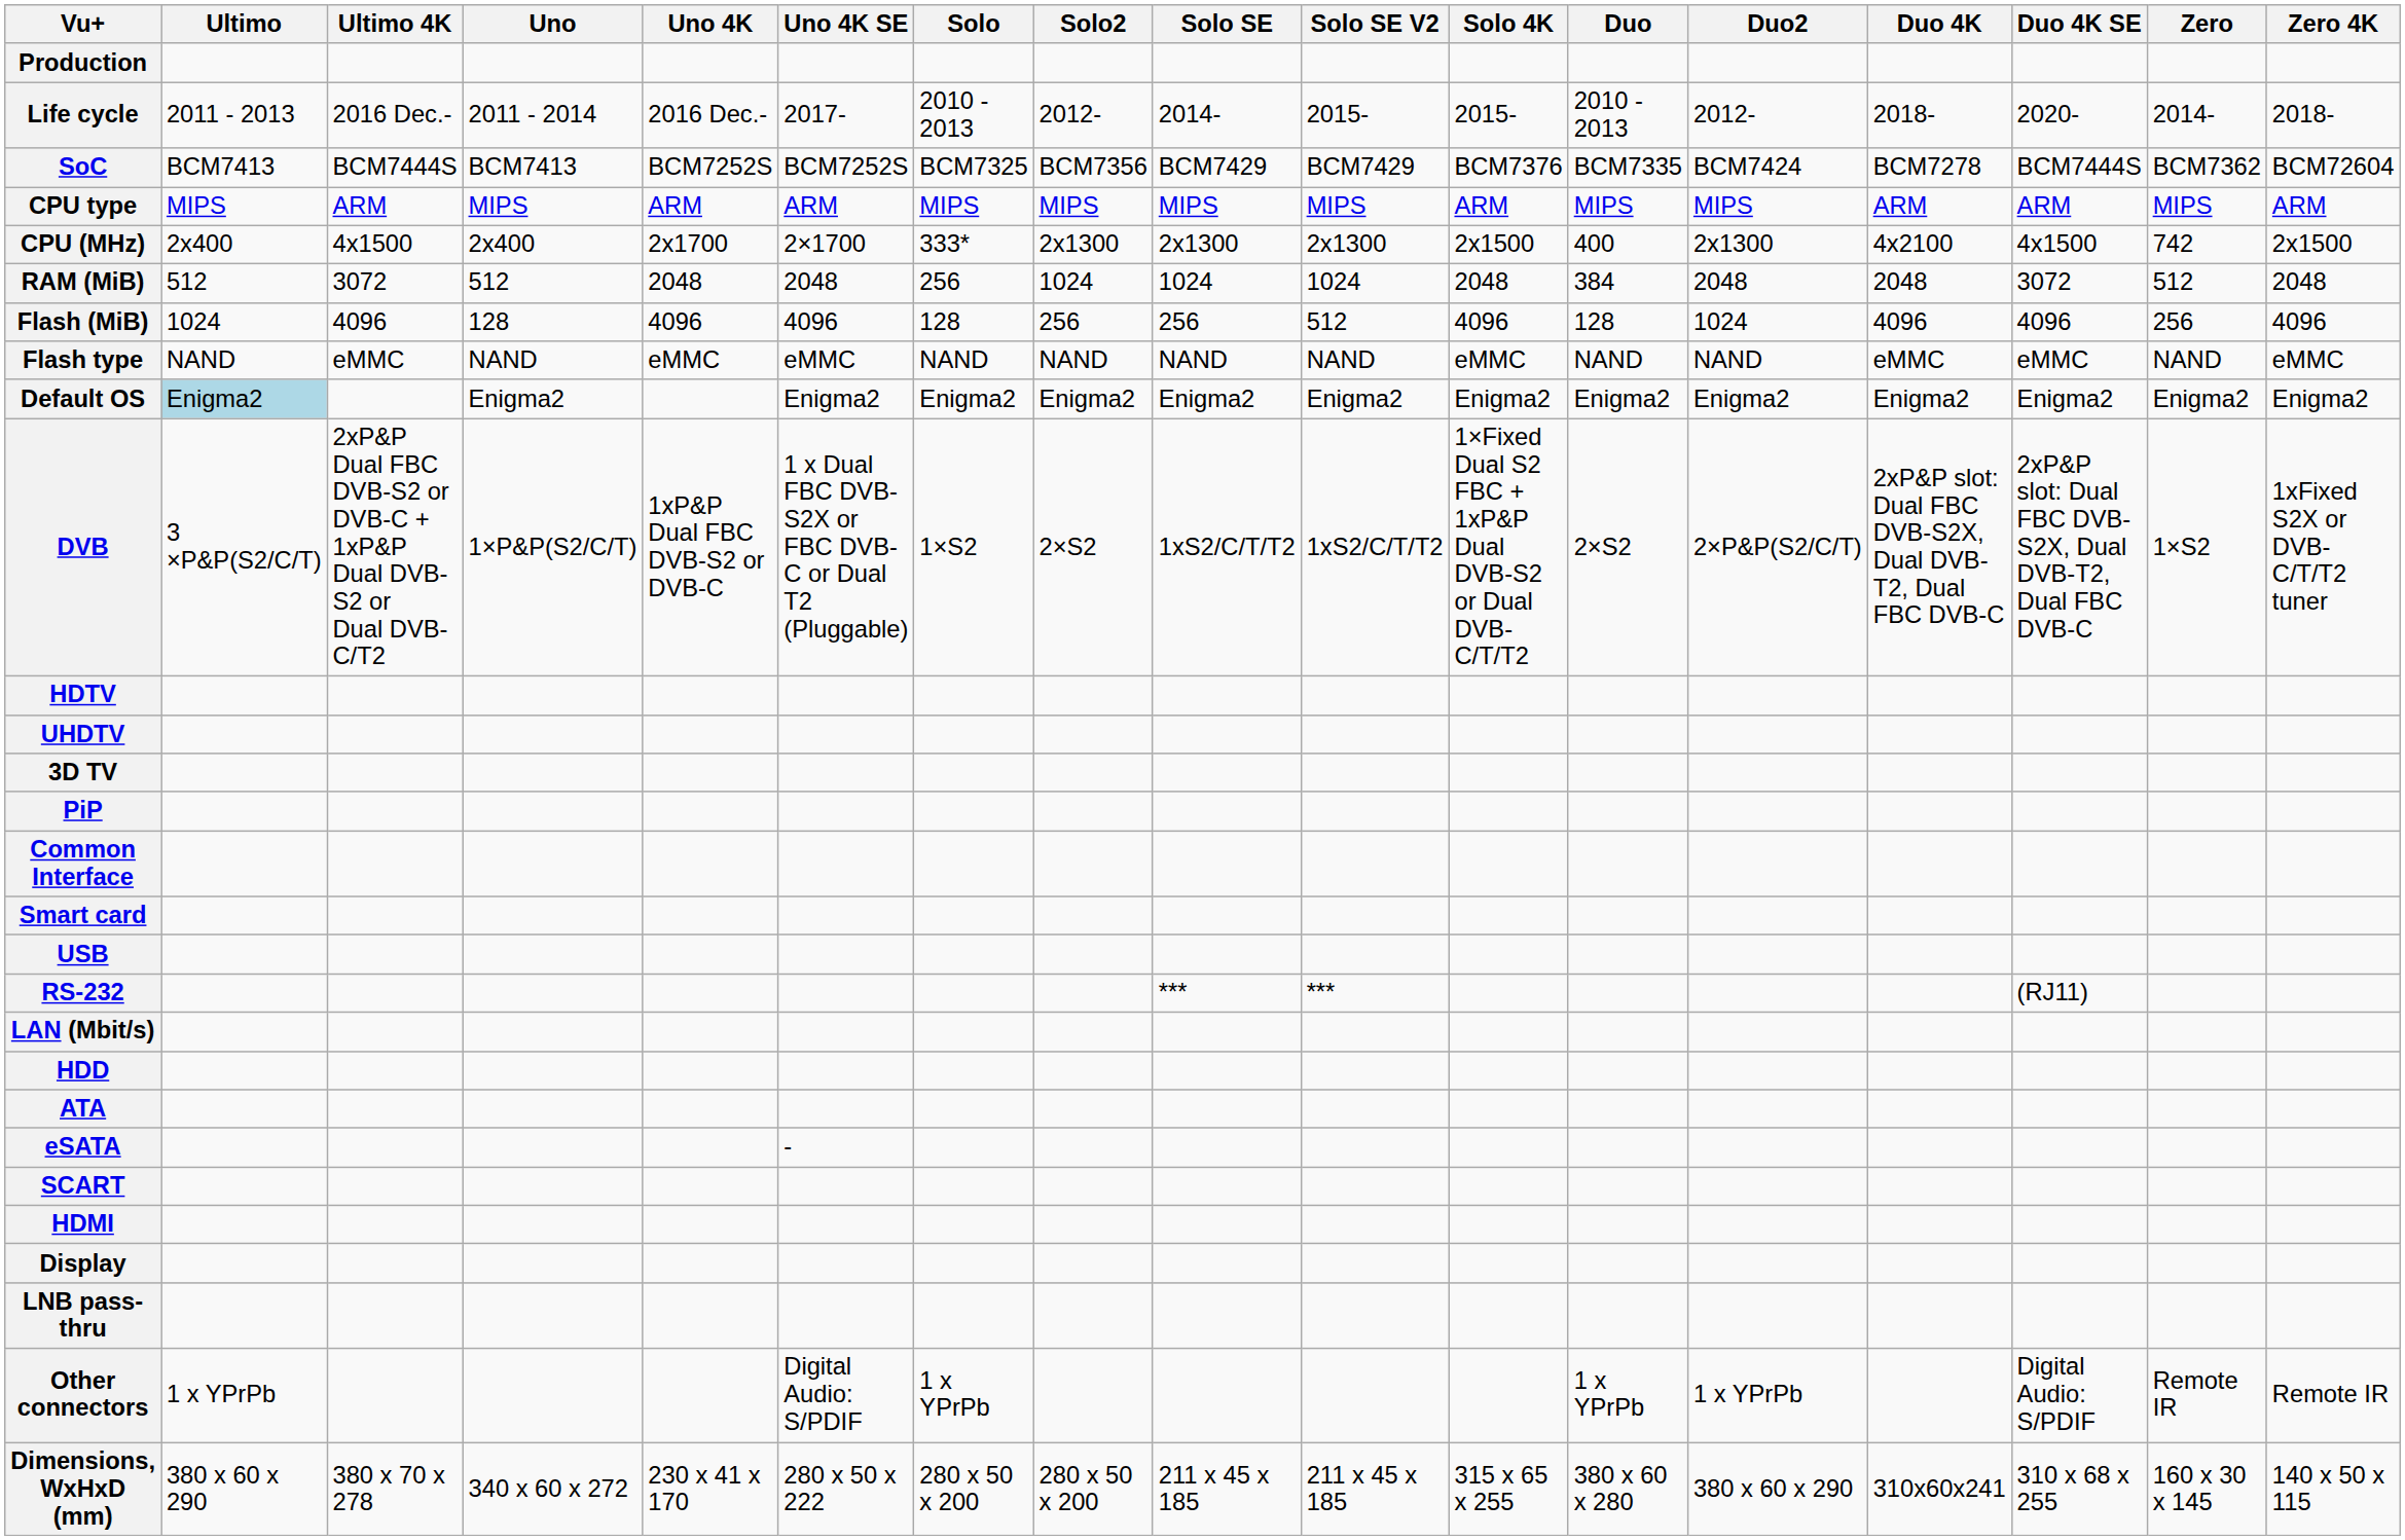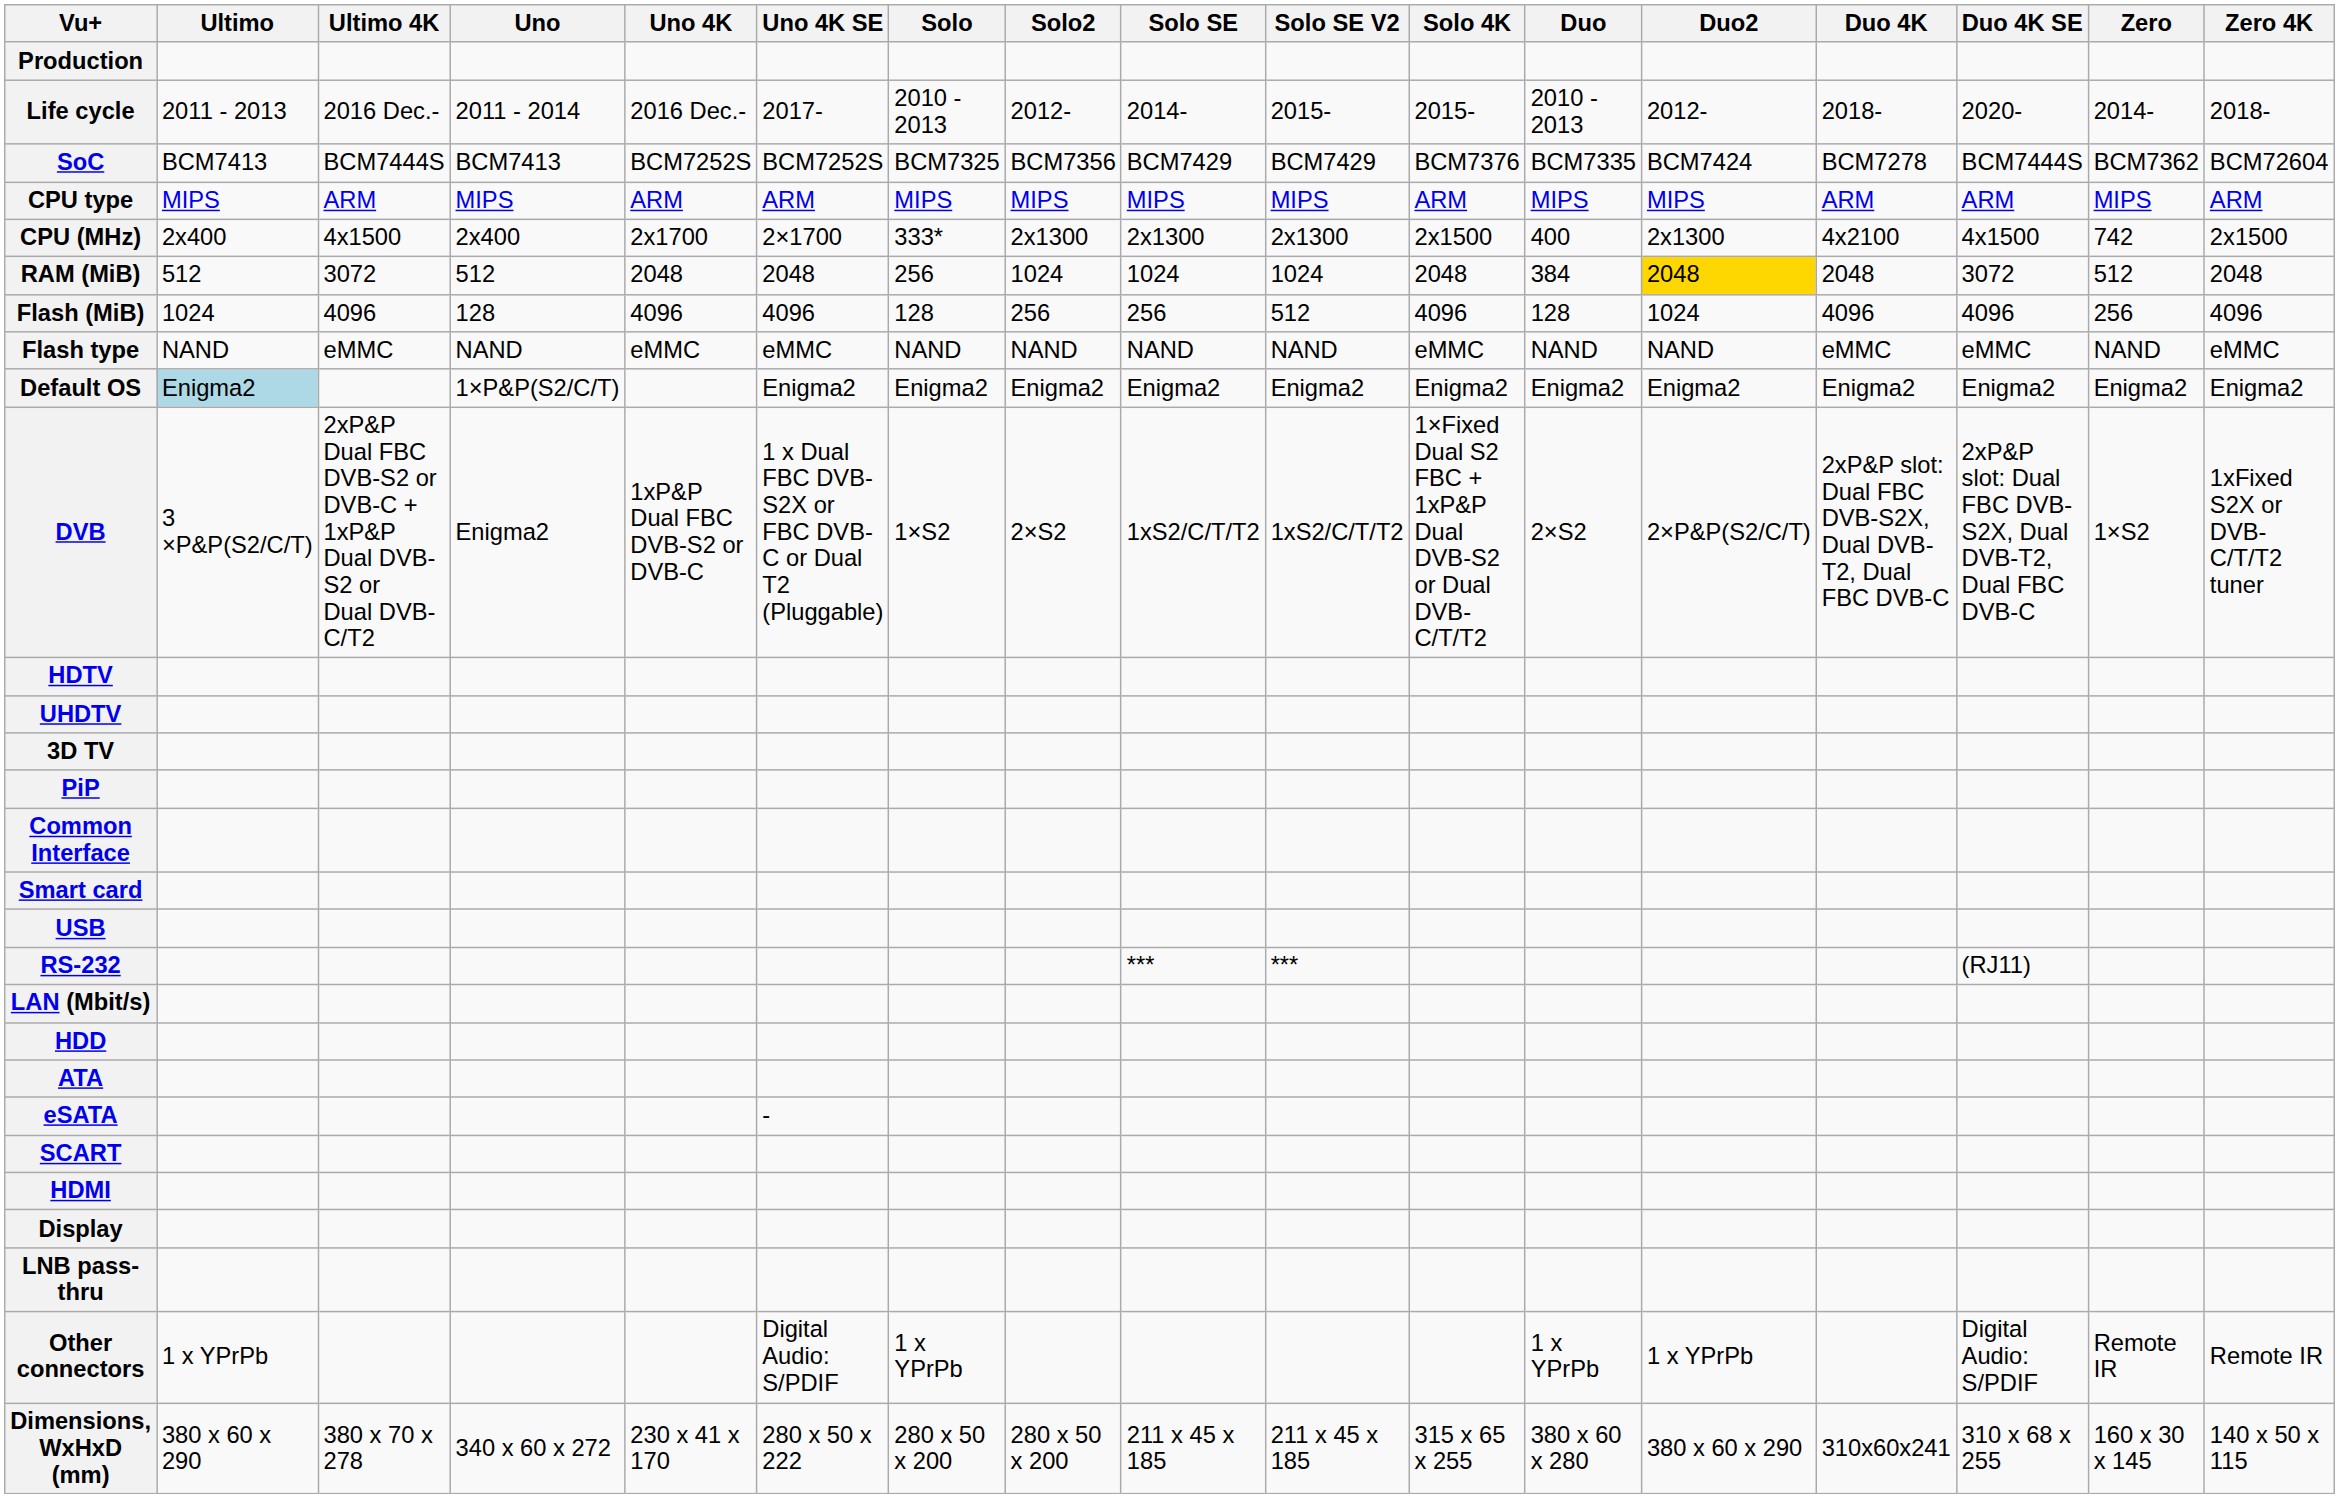 <table class="wikitable">
 <tr>
 <th>Vu+</th>
 <th>Ultimo</th>
 <th>Ultimo 4K</th>
 <th>Uno</th>
 <th>Uno 4K</th>
 <th>Uno 4K SE</th>
 <th>Solo</th>
 <th>Solo2</th>
 <th>Solo SE</th>
 <th>Solo SE V2</th>
 <th>Solo 4K</th>
 <th>Duo</th>
 <th>Duo2</th>
 <th>Duo 4K</th>
 <th>Duo 4K SE</th>
 <th>Zero</th>
 <th>Zero 4K</th>
 </tr>
 <tr>
 <th>Production</th>
 <td></td>
 <td></td>
 <td></td>
 <td></td>
 <td></td>
 <td></td>
 <td></td>
 <td></td>
 <td></td>
 <td></td>
 <td></td>
 <td></td>
 <td></td>
 <td></td>
 <td></td>
 <td></td>
 </tr>
 <tr>
 <th>Life cycle</th>
 <td>2011 - 2013</td>
 <td>2016 Dec.-</td>
 <td>2011 - 2014</td>
 <td>2016 Dec.-</td>
 <td>2017-</td>
 <td>2010 - 2013</td>
 <td>2012-</td>
 <td>2014-</td>
 <td>2015-</td>
 <td>2015-</td>
 <td>2010 - 2013</td>
 <td>2012-</td>
 <td>2018-</td>
 <td>2020-</td>
 <td>2014-</td>
 <td>2018-</td>
 </tr>
 <tr>
 <th><a href='#'>SoC</a></th>
 <td>BCM7413</td>
 <td>BCM7444S</td>
 <td>BCM7413</td>
 <td>BCM7252S</td>
 <td>BCM7252S</td>
 <td>BCM7325</td>
 <td>BCM7356</td>
 <td>BCM7429</td>
 <td>BCM7429</td>
 <td>BCM7376</td>
 <td>BCM7335</td>
 <td>BCM7424</td>
 <td>BCM7278</td>
 <td>BCM7444S</td>
 <td>BCM7362</td>
 <td>BCM72604</td>
 </tr>
 <tr>
 <th>CPU type</th>
 <td><a href='#'>MIPS</a></td>
 <td><a href='#'>ARM</a></td>
 <td><a href='#'>MIPS</a></td>
 <td><a href='#'>ARM</a></td>
 <td><a href='#'>ARM</a></td>
 <td><a href='#'>MIPS</a></td>
 <td><a href='#'>MIPS</a></td>
 <td><a href='#'>MIPS</a></td>
 <td><a href='#'>MIPS</a></td>
 <td><a href='#'>ARM</a></td>
 <td><a href='#'>MIPS</a></td>
 <td><a href='#'>MIPS</a></td>
 <td><a href='#'>ARM</a></td>
 <td><a href='#'>ARM</a></td>
 <td><a href='#'>MIPS</a></td>
 <td><a href='#'>ARM</a></td>
 </tr>
 <tr>
 <th>CPU (MHz)</th>
 <td>2x400</td>
 <td>4x1500</td>
 <td>2x400</td>
 <td>2x1700</td>
 <td>2×1700</td>
 <td>333*</td>
 <td>2x1300</td>
 <td>2x1300</td>
 <td>2x1300</td>
 <td>2x1500</td>
 <td>400</td>
 <td>2x1300</td>
 <td>4x2100</td>
 <td>4x1500</td>
 <td>742</td>
 <td>2x1500</td>
 </tr>
 <tr>
 <th>RAM (MiB)</th>
 <td>512</td>
 <td>3072</td>
 <td>512</td>
 <td>2048</td>
 <td>2048</td>
 <td>256</td>
 <td>1024</td>
 <td>1024</td>
 <td>1024</td>
 <td>2048</td>
 <td>384</td>
-<td>2048</td>
+<td style="background: gold;">2048</td>
 <td>2048</td>
 <td>3072</td>
 <td>512</td>
 <td>2048</td>
 </tr>
 <tr>
 <th>Flash (MiB)</th>
 <td>1024</td>
 <td>4096</td>
 <td>128</td>
 <td>4096</td>
 <td>4096</td>
 <td>128</td>
 <td>256</td>
 <td>256</td>
 <td>512</td>
 <td>4096</td>
 <td>128</td>
 <td>1024</td>
 <td>4096</td>
 <td>4096</td>
 <td>256</td>
 <td>4096</td>
 </tr>
 <tr>
 <th>Flash type</th>
 <td>NAND</td>
 <td>eMMC</td>
 <td>NAND</td>
 <td>eMMC</td>
 <td>eMMC</td>
 <td>NAND</td>
 <td>NAND</td>
 <td>NAND</td>
 <td>NAND</td>
 <td>eMMC</td>
 <td>NAND</td>
 <td>NAND</td>
 <td>eMMC</td>
 <td>eMMC</td>
 <td>NAND</td>
 <td>eMMC</td>
 </tr>
 <tr>
 <th>Default OS</th>
 <td style="background: lightblue;">Enigma2</td>
 <td></td>
-<td>Enigma2</td>
+<td>1×P&P(S2/C/T)</td>
 <td></td>
 <td>Enigma2</td>
 <td>Enigma2</td>
 <td>Enigma2</td>
 <td>Enigma2</td>
 <td>Enigma2</td>
 <td>Enigma2</td>
 <td>Enigma2</td>
 <td>Enigma2</td>
 <td>Enigma2</td>
 <td>Enigma2</td>
 <td>Enigma2</td>
 <td>Enigma2</td>
 </tr>
 <tr>
 <th><a href='#'>DVB</a></th>
 <td>3 ×P&P(S2/C/T)</td>
 <td>2xP&P Dual FBC DVB-S2 or<br>DVB-C + 1xP&P Dual DVB-S2 or<br>Dual DVB-C/T2</td>
-<td>1×P&P(S2/C/T)</td>
+<td>Enigma2</td>
 <td>1xP&P Dual FBC DVB-S2 or DVB-C</td>
 <td>1 x Dual FBC DVB-S2X or FBC DVB-C or Dual T2 (Pluggable)</td>
 <td>1×S2</td>
 <td>2×S2</td>
 <td>1xS2/C/T/T2</td>
 <td>1xS2/C/T/T2</td>
 <td>1×Fixed Dual S2 FBC + 1xP&P Dual DVB-S2 or Dual DVB-C/T/T2</td>
 <td>2×S2</td>
 <td>2×P&P(S2/C/T)</td>
 <td>2xP&P slot: Dual FBC DVB-S2X, Dual DVB-T2, Dual FBC DVB-C</td>
 <td>2xP&P slot: Dual FBC DVB-S2X, Dual DVB-T2, Dual FBC DVB-C</td>
 <td>1×S2</td>
 <td>1xFixed S2X or DVB-C/T/T2 tuner</td>
 </tr>
 <tr>
 <th><a href='#'>HDTV</a></th>
 <td></td>
 <td></td>
 <td></td>
 <td></td>
 <td></td>
 <td></td>
 <td></td>
 <td></td>
 <td></td>
 <td></td>
 <td></td>
 <td></td>
 <td></td>
 <td></td>
 <td></td>
 <td></td>
 </tr>
 <tr>
 <th><a href='#'>UHDTV</a></th>
 <td></td>
 <td></td>
 <td></td>
 <td></td>
 <td></td>
 <td></td>
 <td></td>
 <td></td>
 <td></td>
 <td></td>
 <td></td>
 <td></td>
 <td></td>
 <td></td>
 <td></td>
 <td></td>
 </tr>
 <tr>
 <th>3D TV</th>
 <td></td>
 <td></td>
 <td></td>
 <td></td>
 <td></td>
 <td></td>
 <td></td>
 <td></td>
 <td></td>
 <td></td>
 <td></td>
 <td></td>
 <td></td>
 <td></td>
 <td></td>
 <td></td>
 </tr>
 <tr>
 <th><a href='#'>PiP</a></th>
 <td></td>
 <td></td>
 <td></td>
 <td></td>
 <td></td>
 <td></td>
 <td></td>
 <td></td>
 <td></td>
 <td></td>
 <td></td>
 <td></td>
 <td></td>
 <td></td>
 <td></td>
 <td></td>
 </tr>
 <tr>
 <th><a href='#'>Common Interface</a></th>
 <td></td>
 <td></td>
 <td></td>
 <td></td>
 <td></td>
 <td></td>
 <td></td>
 <td></td>
 <td></td>
 <td></td>
 <td></td>
 <td></td>
 <td></td>
 <td></td>
 <td></td>
 <td></td>
 </tr>
 <tr>
 <th><a href='#'>Smart card</a></th>
 <td></td>
 <td></td>
 <td></td>
 <td></td>
 <td></td>
 <td></td>
 <td></td>
 <td></td>
 <td></td>
 <td></td>
 <td></td>
 <td></td>
 <td></td>
 <td></td>
 <td></td>
 <td></td>
 </tr>
 <tr>
 <th><a href='#'>USB</a></th>
 <td></td>
 <td></td>
 <td></td>
 <td></td>
 <td></td>
 <td></td>
 <td></td>
 <td></td>
 <td></td>
 <td></td>
 <td></td>
 <td></td>
 <td></td>
 <td></td>
 <td></td>
 <td></td>
 </tr>
 <tr>
 <th><a href='#'>RS-232</a></th>
 <td></td>
 <td></td>
 <td></td>
 <td></td>
 <td></td>
 <td></td>
 <td></td>
 <td>***</td>
 <td>***</td>
 <td></td>
 <td></td>
 <td></td>
 <td></td>
 <td> (RJ11)</td>
 <td></td>
 <td></td>
 </tr>
 <tr>
 <th><a href='#'>LAN</a> (Mbit/s)</th>
 <td></td>
 <td></td>
 <td></td>
 <td></td>
 <td></td>
 <td></td>
 <td></td>
 <td></td>
 <td></td>
 <td></td>
 <td></td>
 <td></td>
 <td></td>
 <td></td>
 <td></td>
 <td></td>
 </tr>
 <tr>
 <th><a href='#'>HDD</a></th>
 <td></td>
 <td></td>
 <td></td>
 <td></td>
 <td></td>
 <td></td>
 <td></td>
 <td></td>
 <td></td>
 <td></td>
 <td></td>
 <td></td>
 <td></td>
 <td></td>
 <td></td>
 <td></td>
 </tr>
 <tr>
 <th><a href='#'>ATA</a></th>
 <td></td>
 <td></td>
 <td></td>
 <td></td>
 <td></td>
 <td></td>
 <td></td>
 <td></td>
 <td></td>
 <td></td>
 <td></td>
 <td></td>
 <td></td>
 <td></td>
 <td></td>
 <td></td>
 </tr>
 <tr>
 <th><a href='#'>eSATA</a></th>
 <td></td>
 <td></td>
 <td></td>
 <td></td>
 <td>-</td>
 <td></td>
 <td></td>
 <td></td>
 <td></td>
 <td></td>
 <td></td>
 <td></td>
 <td></td>
 <td></td>
 <td></td>
 <td></td>
 </tr>
 <tr>
 <th><a href='#'>SCART</a></th>
 <td></td>
 <td></td>
 <td></td>
 <td></td>
 <td></td>
 <td></td>
 <td></td>
 <td></td>
 <td></td>
 <td></td>
 <td></td>
 <td></td>
 <td></td>
 <td></td>
 <td></td>
 <td></td>
 </tr>
 <tr>
 <th><a href='#'>HDMI</a></th>
 <td></td>
 <td></td>
 <td></td>
 <td></td>
 <td></td>
 <td></td>
 <td></td>
 <td></td>
 <td></td>
 <td></td>
 <td></td>
 <td></td>
 <td></td>
 <td></td>
 <td></td>
 <td></td>
 </tr>
 <tr>
 <th>Display</th>
 <td></td>
 <td></td>
 <td></td>
 <td></td>
 <td></td>
 <td></td>
 <td></td>
 <td></td>
 <td></td>
 <td></td>
 <td></td>
 <td></td>
 <td></td>
 <td></td>
 <td></td>
 <td></td>
 </tr>
 <tr>
 <th>LNB pass-thru</th>
 <td></td>
 <td></td>
 <td></td>
 <td></td>
 <td></td>
 <td></td>
 <td></td>
 <td></td>
 <td></td>
 <td></td>
 <td></td>
 <td></td>
 <td></td>
 <td></td>
 <td></td>
 <td></td>
 </tr>
 <tr>
 <th>Other connectors</th>
 <td>1 x YPrPb</td>
 <td></td>
 <td></td>
 <td></td>
 <td>Digital Audio: S/PDIF</td>
 <td>1 x YPrPb</td>
 <td></td>
 <td></td>
 <td></td>
 <td></td>
 <td>1 x YPrPb</td>
 <td>1 x YPrPb</td>
 <td></td>
 <td>Digital Audio: S/PDIF</td>
 <td>Remote IR</td>
 <td>Remote IR</td>
 </tr>
 <tr>
 <th>Dimensions, WxHxD (mm)</th>
 <td>380 x 60 x 290</td>
 <td>380 x 70 x 278</td>
 <td>340 x 60 x 272</td>
 <td>230 x 41 x 170</td>
 <td>280 x 50 x 222</td>
 <td>280 x 50 x 200</td>
 <td>280 x 50 x 200</td>
 <td>211 x 45 x 185</td>
 <td>211 x 45 x 185</td>
 <td>315 x 65 x 255</td>
 <td>380 x 60 x 280</td>
 <td>380 x 60 x 290</td>
 <td>310x60x241</td>
 <td>310 x 68 x 255</td>
 <td>160 x 30 x 145</td>
 <td>140 x 50 x 115</td>
 </tr>
 </table>
